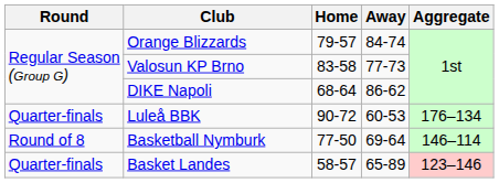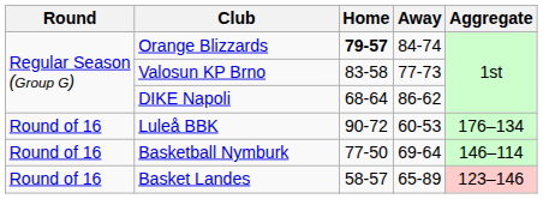 <table class="wikitable">
 <tr>
 <th>Round</th>
 <th width="186">Club</th>
 <th>Home</th>
 <th>Away</th>
 <th>Aggregate</th>
 </tr>
 <tr>
 <td rowspan="3"><a href='#'>Regular Season</a><br><em>(<small>Group G</small>)</em></td>
 <td> <a href='#'>Orange Blizzards</a></td>
-<td style="text-align:center;">79-57</td>
+<td style="text-align:center;"><strong>79-57</strong></td>
 <td style="text-align:center;">84-74</td>
 <td rowspan="3" style="text-align:center;" bgcolor="#ccffcc">1st</td>
 </tr>
 <tr>
 <td> <a href='#'>Valosun KP Brno</a></td>
 <td style="text-align:center;">83-58</td>
 <td style="text-align:center;">77-73</td>
 </tr>
 <tr>
 <td> <a href='#'>DIKE Napoli</a></td>
 <td style="text-align:center;">68-64</td>
 <td style="text-align:center;">86-62</td>
 </tr>
 <tr>
-<td><a href='#'>Quarter-finals</a></td>
+<td><a href='#'>Round of 16</a></td>
 <td> <a href='#'>Luleå BBK</a></td>
 <td style="text-align:center;">90-72</td>
 <td style="text-align:center;">60-53</td>
 <td style="text-align:center;" bgcolor="#ccffcc">176–134</td>
 </tr>
 <tr>
-<td><a href='#'>Round of 8</a></td>
+<td><a href='#'>Round of 16</a></td>
 <td> <a href='#'>Basketball Nymburk</a></td>
 <td style="text-align:center;">77-50</td>
 <td style="text-align:center;">69-64</td>
 <td style="text-align:center;" bgcolor="#ccffcc">146–114</td>
 </tr>
 <tr>
-<td><a href='#'>Quarter-finals</a></td>
+<td><a href='#'>Round of 16</a></td>
 <td> <a href='#'>Basket Landes</a></td>
 <td style="text-align:center;">58-57</td>
 <td style="text-align:center;">65-89</td>
 <td style="text-align:center;" bgcolor="#ffcccc">123–146</td>
 </tr>
 </table>
